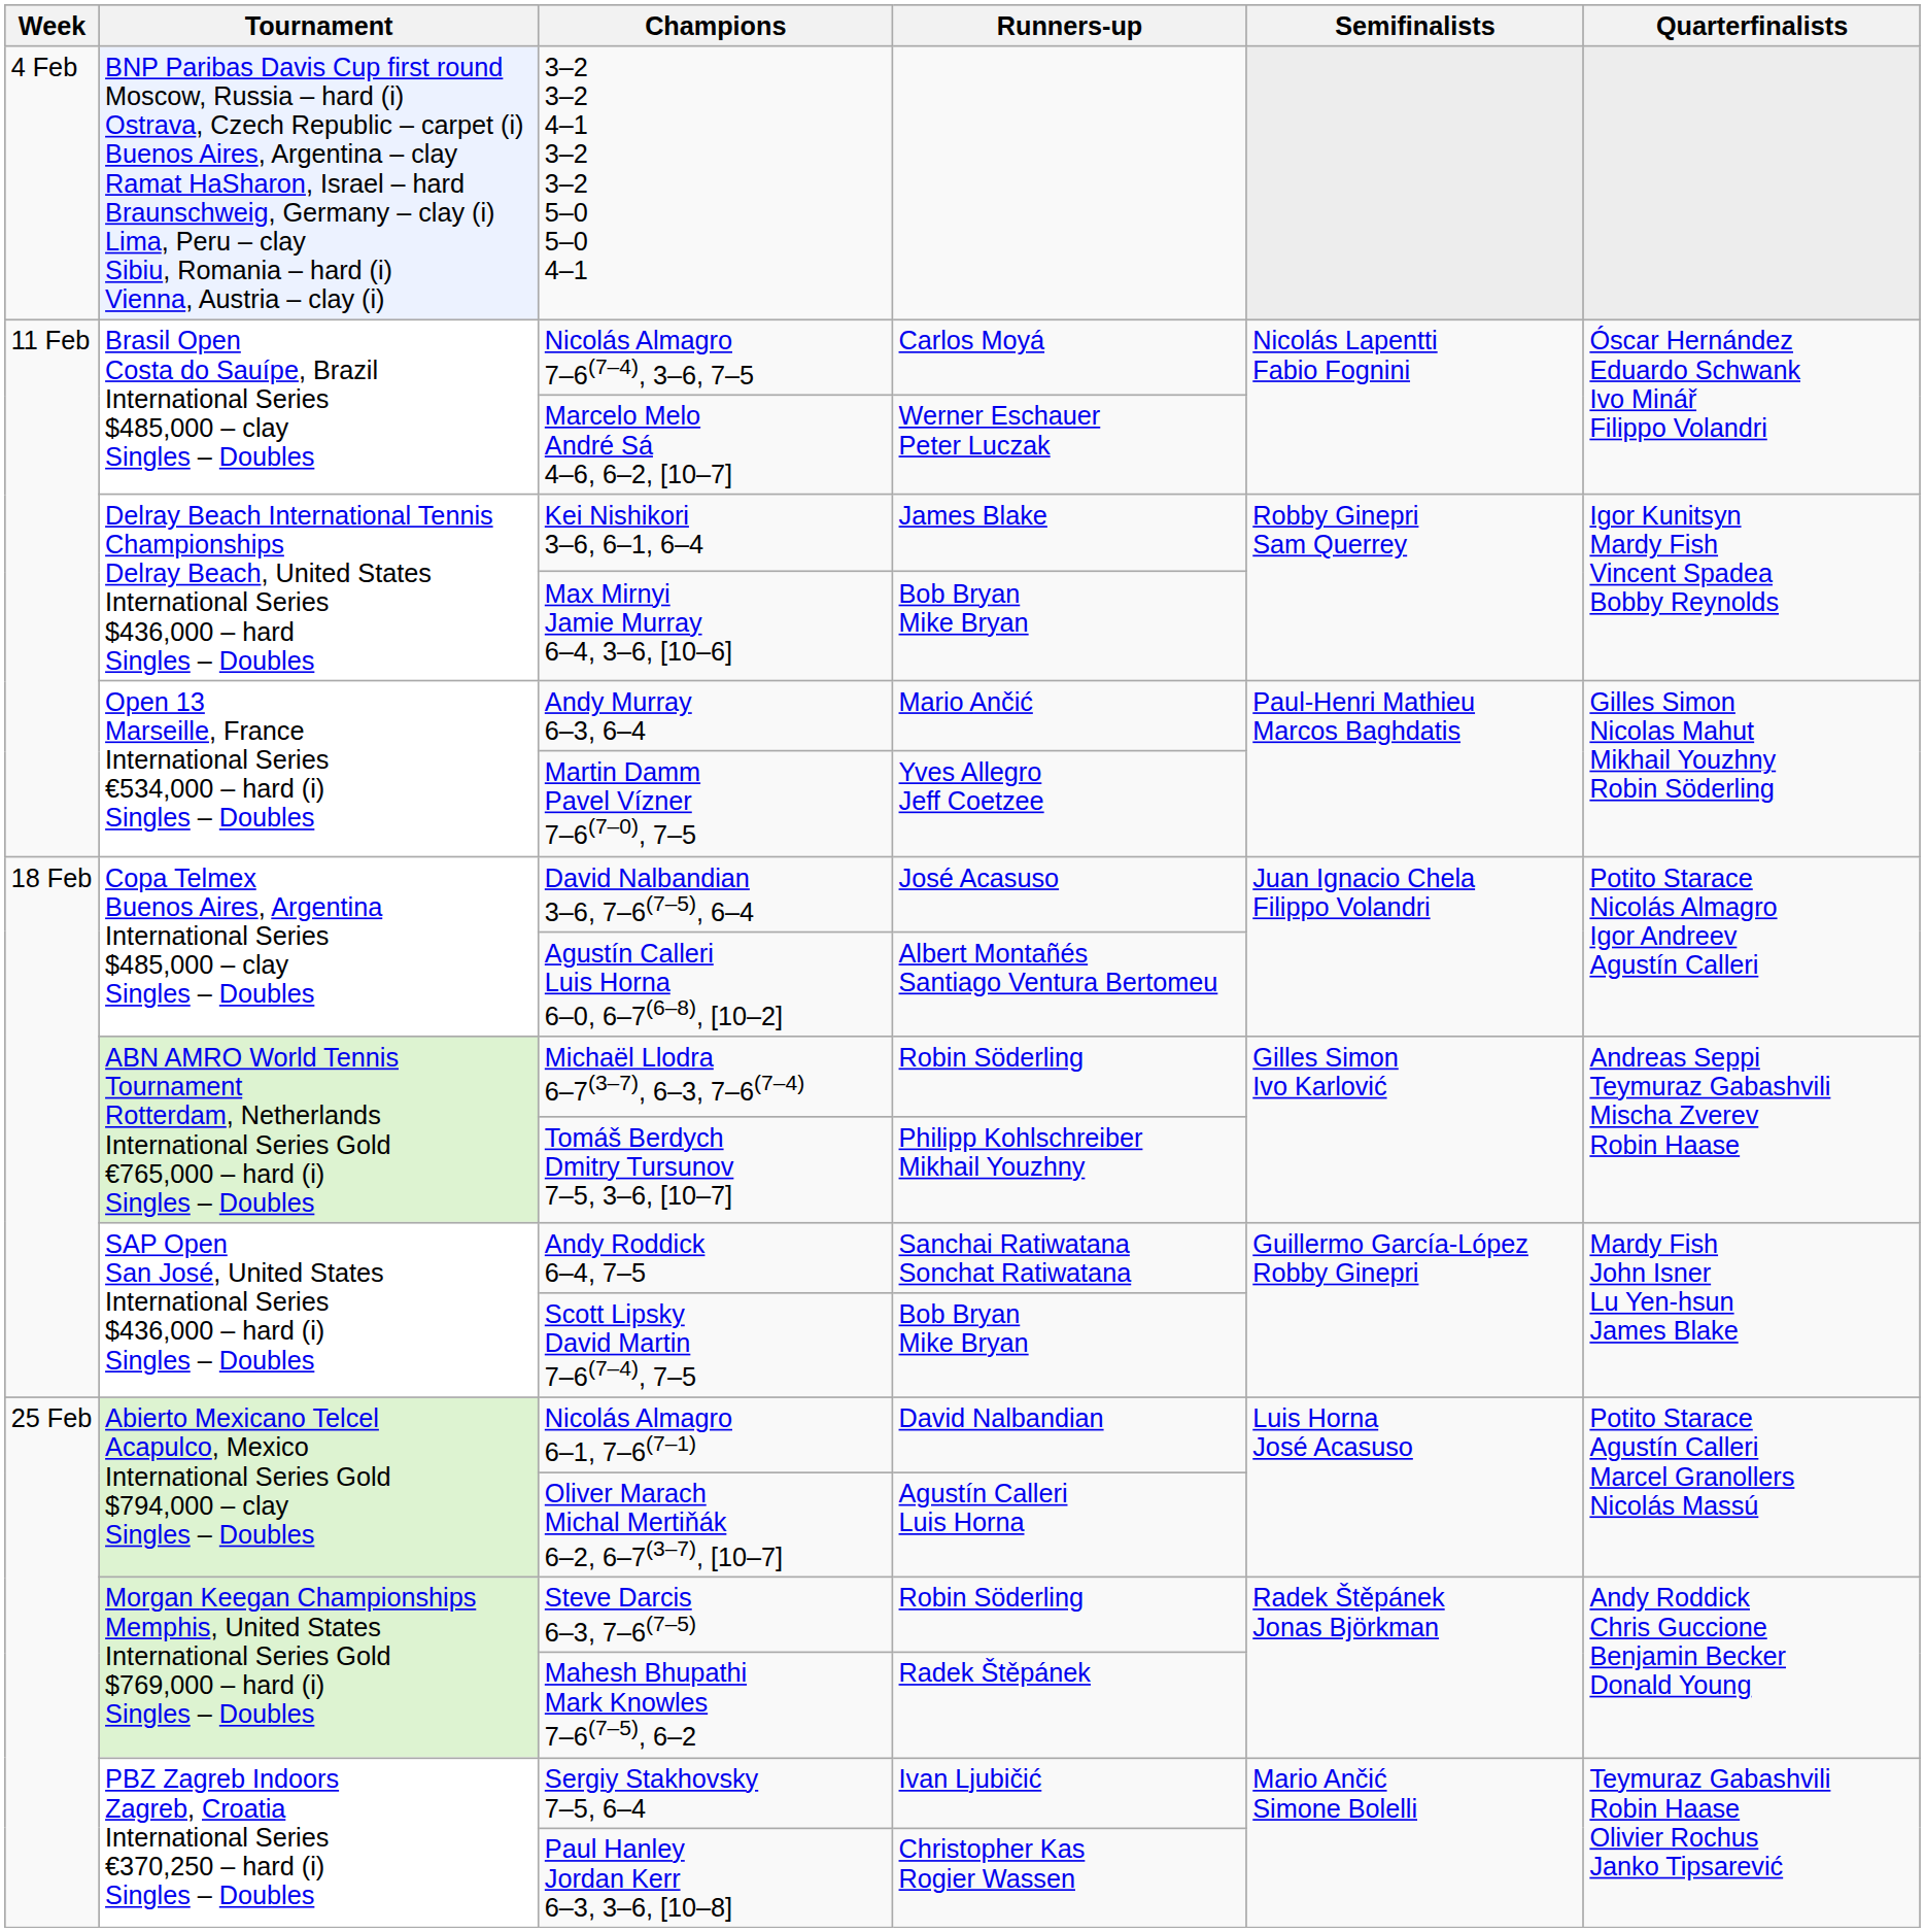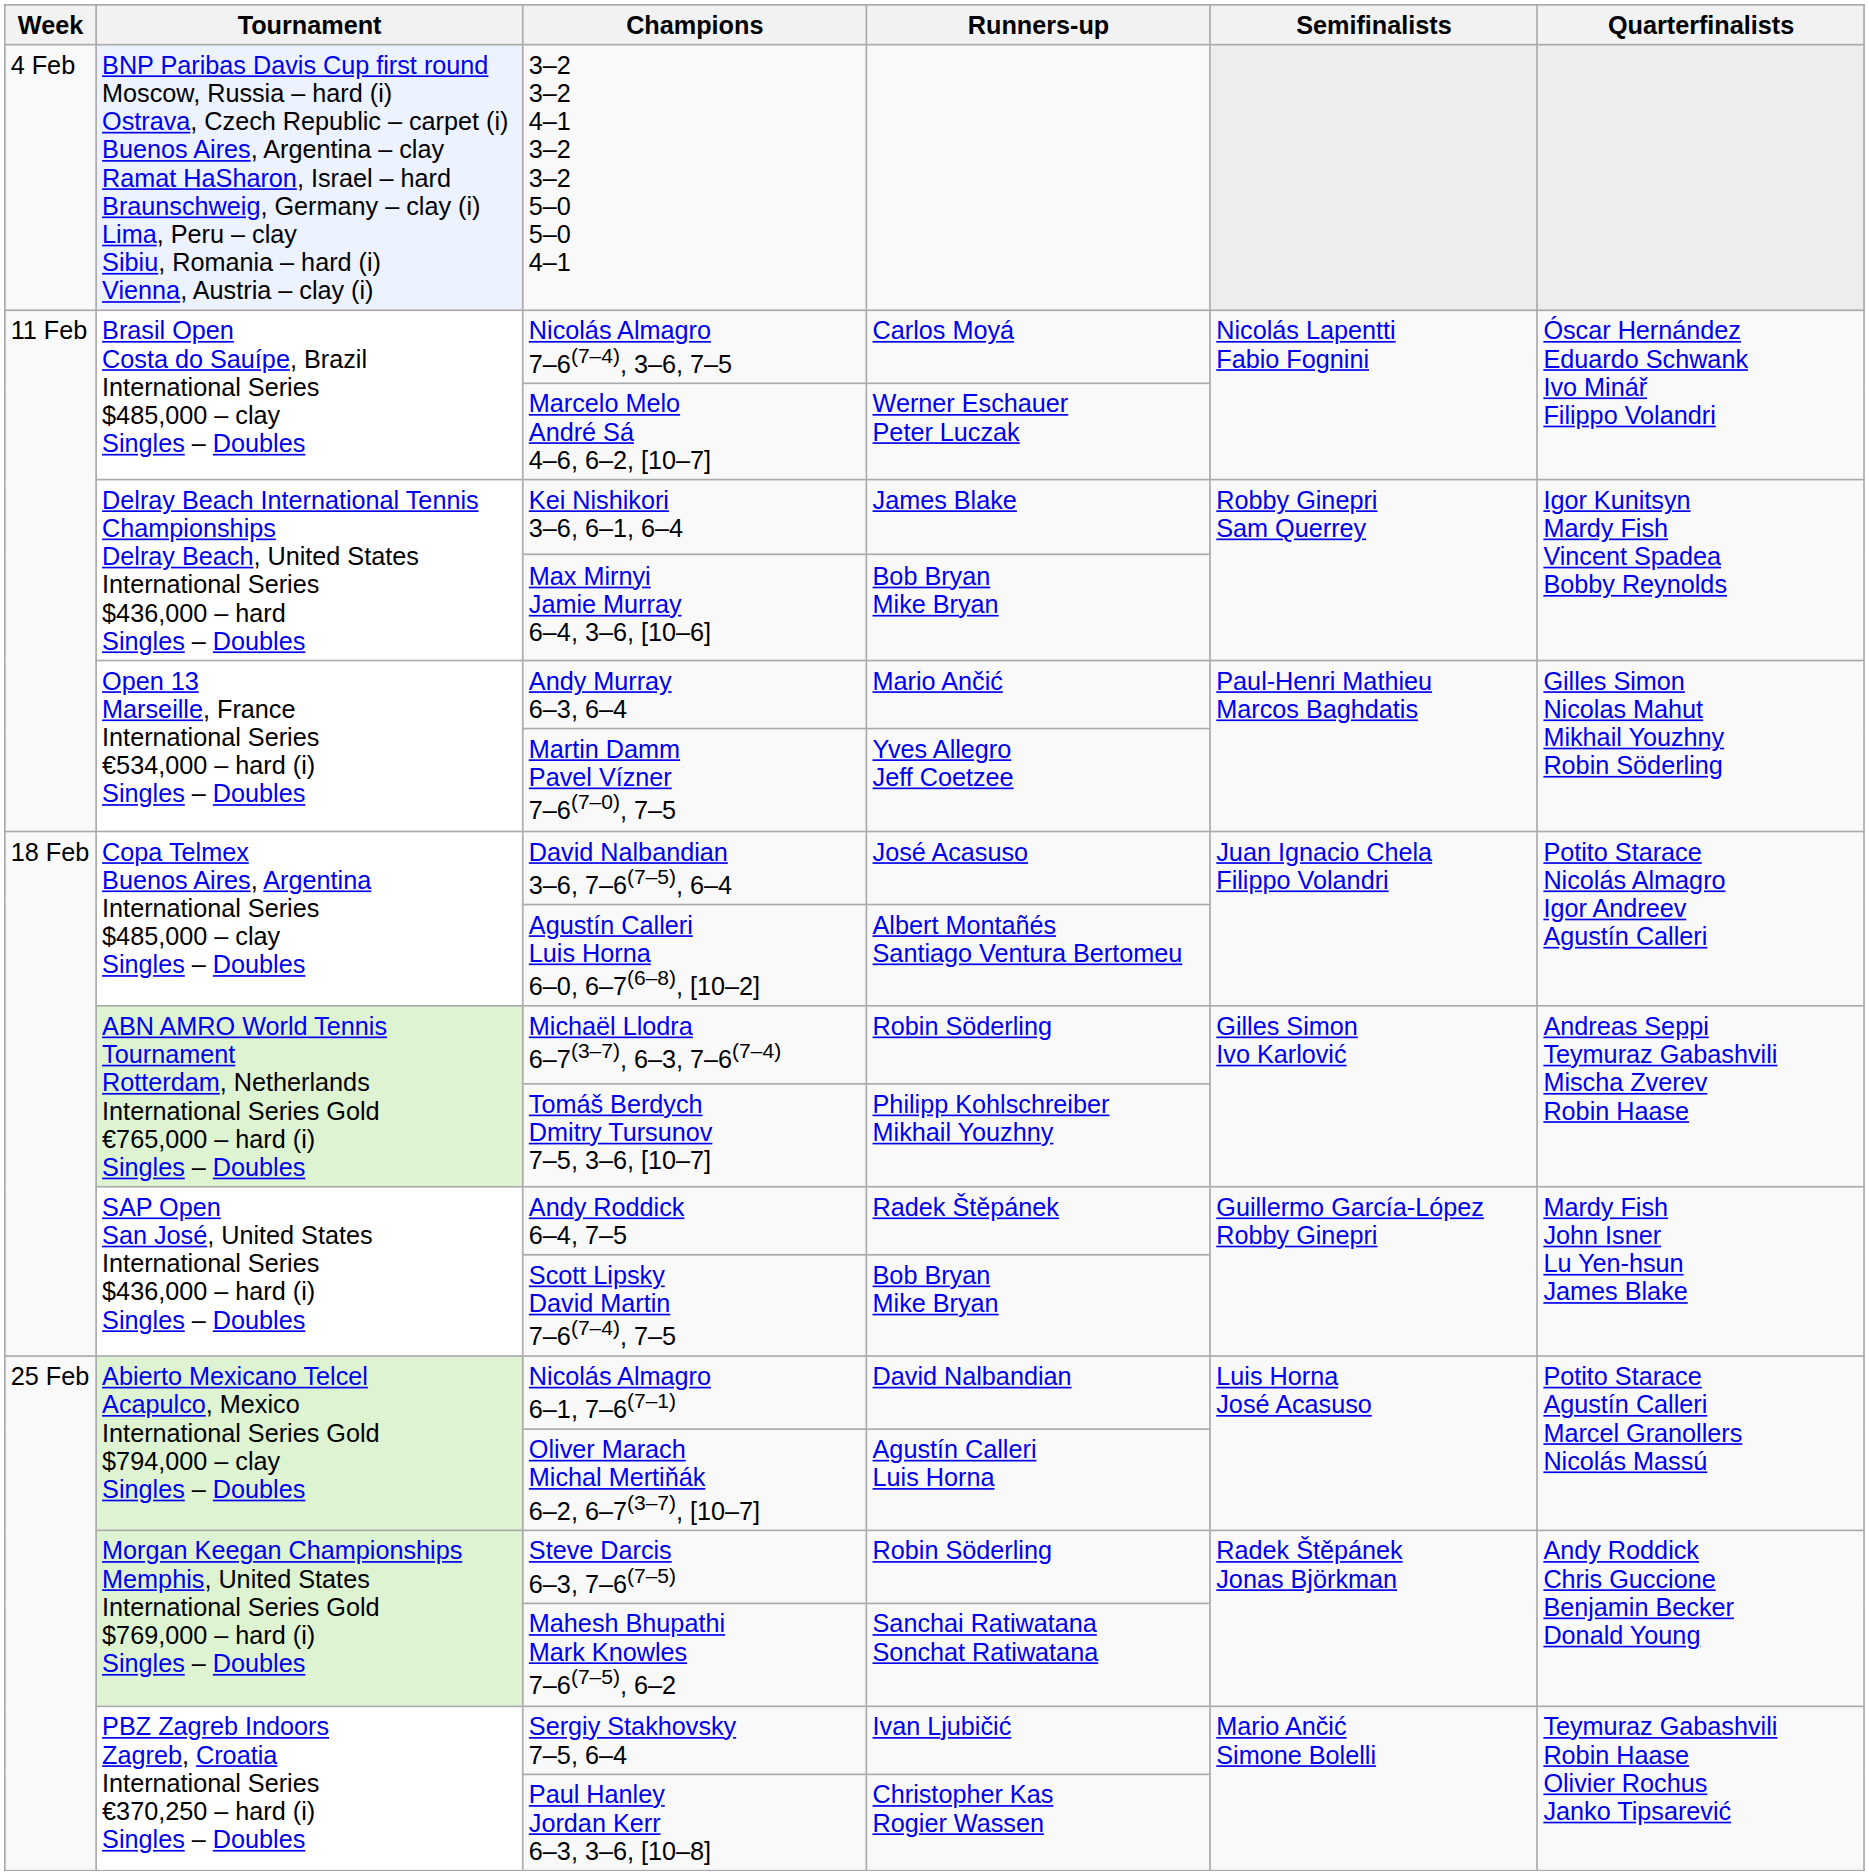 <table class=wikitable style=font-size:95%>
 <tr>
 <th style="width:48px;">Week</th>
 <th style="width:250px;">Tournament</th>
 <th style="width:200px;">Champions</th>
 <th style="width:200px;">Runners-up</th>
 <th style="width:190px;">Semifinalists</th>
 <th style="width:190px;">Quarterfinalists</th>
 </tr>
 <tr valign=top>
 <td>4 Feb</td>
 <td style="background:#ECF2FF;"><a href='#'>BNP Paribas Davis Cup first round</a><br>  Moscow, Russia – hard (i) <br><a href='#'>Ostrava</a>, Czech Republic – carpet (i) <br> <a href='#'>Buenos Aires</a>, Argentina – clay <br>  <a href='#'>Ramat HaSharon</a>, Israel – hard <br>  <a href='#'>Braunschweig</a>, Germany – clay (i) <br> <a href='#'>Lima</a>, Peru – clay <br> <a href='#'>Sibiu</a>, Romania  – hard (i) <br> <a href='#'>Vienna</a>, Austria – clay (i)</td>
 <td> 3–2<br> 3–2<br> 4–1<br> 3–2<br> 3–2<br>  5–0<br> 5–0<br> 4–1</td>
 <td><br><br><br><br><br><br><br></td>
 <td style="background:#ededed;"></td>
 <td style="background:#ededed;"></td>
 </tr>
 <tr valign=top>
 <td rowspan=6>11 Feb</td>
 <td style="background:#FFF;" rowspan=2><a href='#'>Brasil Open</a><br> <a href='#'>Costa do Sauípe</a>, Brazil<br>International Series<br>$485,000 – clay <br><a href='#'>Singles</a> – <a href='#'>Doubles</a></td>
 <td> <a href='#'>Nicolás Almagro</a> <br>7–6<sup>(7–4)</sup>, 3–6, 7–5</td>
 <td> <a href='#'>Carlos Moyá</a></td>
 <td rowspan=2> <a href='#'>Nicolás Lapentti</a><br> <a href='#'>Fabio Fognini</a></td>
 <td rowspan=2> <a href='#'>Óscar Hernández</a><br> <a href='#'>Eduardo Schwank</a> <br>  <a href='#'>Ivo Minář</a><br> <a href='#'>Filippo Volandri</a></td>
 </tr>
 <tr valign=top>
 <td> <a href='#'>Marcelo Melo</a> <br>  <a href='#'>André Sá</a> <br> 4–6, 6–2, [10–7]</td>
 <td> <a href='#'>Werner Eschauer</a> <br>  <a href='#'>Peter Luczak</a></td>
 </tr>
 <tr valign=top>
 <td style="background:#FFF;" rowspan=2><a href='#'>Delray Beach International Tennis Championships</a><br> <a href='#'>Delray Beach</a>, United States<br>International Series<br>$436,000 – hard <br><a href='#'>Singles</a> – <a href='#'>Doubles</a></td>
 <td> <a href='#'>Kei Nishikori</a><br>3–6, 6–1, 6–4</td>
 <td> <a href='#'>James Blake</a></td>
 <td rowspan=2> <a href='#'>Robby Ginepri</a><br>  <a href='#'>Sam Querrey</a></td>
 <td rowspan=2> <a href='#'>Igor Kunitsyn</a><br> <a href='#'>Mardy Fish</a> <br> <a href='#'>Vincent Spadea</a> <br>  <a href='#'>Bobby Reynolds</a></td>
 </tr>
 <tr valign=top>
 <td> <a href='#'>Max Mirnyi</a> <br>  <a href='#'>Jamie Murray</a><br>6–4, 3–6, [10–6]</td>
 <td> <a href='#'>Bob Bryan</a> <br>  <a href='#'>Mike Bryan</a></td>
 </tr>
 <tr valign=top>
 <td style="background:#FFF;" rowspan=2><a href='#'>Open 13</a><br> <a href='#'>Marseille</a>, France<br>International Series<br>€534,000 – hard (i) <br><a href='#'>Singles</a> – <a href='#'>Doubles</a></td>
 <td> <a href='#'>Andy Murray</a><br>6–3, 6–4</td>
 <td> <a href='#'>Mario Ančić</a> <br></td>
 <td rowspan=2> <a href='#'>Paul-Henri Mathieu</a> <br> <a href='#'>Marcos Baghdatis</a><br></td>
 <td rowspan=2> <a href='#'>Gilles Simon</a><br>  <a href='#'>Nicolas Mahut</a> <br> <a href='#'>Mikhail Youzhny</a><br>  <a href='#'>Robin Söderling</a></td>
 </tr>
 <tr valign=top>
 <td> <a href='#'>Martin Damm</a> <br>  <a href='#'>Pavel Vízner</a> <br> 7–6<sup>(7–0)</sup>, 7–5</td>
 <td> <a href='#'>Yves Allegro</a> <br>  <a href='#'>Jeff Coetzee</a></td>
 </tr>
 <tr valign=top>
 <td rowspan=6>18 Feb</td>
 <td style="background:#FFF;" rowspan=2><a href='#'>Copa Telmex</a><br> <a href='#'>Buenos Aires</a>, <a href='#'>Argentina</a><br>International Series<br>$485,000 – clay <br><a href='#'>Singles</a> – <a href='#'>Doubles</a></td>
 <td> <a href='#'>David Nalbandian</a><br>3–6, 7–6<sup>(7–5)</sup>, 6–4</td>
 <td> <a href='#'>José Acasuso</a></td>
 <td rowspan=2> <a href='#'>Juan Ignacio Chela</a><br> <a href='#'>Filippo Volandri</a></td>
 <td rowspan=2> <a href='#'>Potito Starace</a><br>  <a href='#'>Nicolás Almagro</a><br> <a href='#'>Igor Andreev</a><br> <a href='#'>Agustín Calleri</a></td>
 </tr>
 <tr valign=top>
 <td> <a href='#'>Agustín Calleri</a> <br>  <a href='#'>Luis Horna</a><br>6–0, 6–7<sup>(6–8)</sup>, [10–2]</td>
 <td> <a href='#'>Albert Montañés</a> <br>  <a href='#'>Santiago Ventura Bertomeu</a></td>
 </tr>
 <tr valign=top>
 <td style="background:#DDF3D1;" rowspan=2><a href='#'>ABN AMRO World Tennis Tournament</a><br> <a href='#'>Rotterdam</a>, Netherlands<br>International Series Gold<br>€765,000 – hard (i) <br><a href='#'>Singles</a> – <a href='#'>Doubles</a></td>
 <td> <a href='#'>Michaël Llodra</a><br> 6–7<sup>(3–7)</sup>, 6–3, 7–6<sup>(7–4)</sup></td>
 <td> <a href='#'>Robin Söderling</a></td>
 <td rowspan=2> <a href='#'>Gilles Simon</a><br> <a href='#'>Ivo Karlović</a></td>
 <td rowspan=2> <a href='#'>Andreas Seppi</a> <br>  <a href='#'>Teymuraz Gabashvili</a> <br>  <a href='#'>Mischa Zverev</a> <br>  <a href='#'>Robin Haase</a></td>
 </tr>
 <tr valign=top>
 <td> <a href='#'>Tomáš Berdych</a> <br>  <a href='#'>Dmitry Tursunov</a><br>7–5, 3–6, [10–7]</td>
 <td> <a href='#'>Philipp Kohlschreiber</a> <br>  <a href='#'>Mikhail Youzhny</a></td>
 </tr>
 <tr valign=top>
 <td style="background:#FFF;" rowspan=2><a href='#'>SAP Open</a><br> <a href='#'>San José</a>, United States<br>International Series<br>$436,000 – hard (i) <br><a href='#'>Singles</a> – <a href='#'>Doubles</a></td>
 <td> <a href='#'>Andy Roddick</a><br> 6–4, 7–5</td>
-<td> <a href='#'>Sanchai Ratiwatana</a> <br>  <a href='#'>Sonchat Ratiwatana</a></td>
+<td> <a href='#'>Radek Štěpánek</a></td>
 <td rowspan=2> <a href='#'>Guillermo García-López</a><br>   <a href='#'>Robby Ginepri</a></td>
 <td rowspan=2> <a href='#'>Mardy Fish</a><br> <a href='#'>John Isner</a> <br> <a href='#'>Lu Yen-hsun</a><br> <a href='#'>James Blake</a></td>
 </tr>
 <tr valign=top>
 <td> <a href='#'>Scott Lipsky</a> <br>  <a href='#'>David Martin</a><br> 7–6<sup>(7–4)</sup>, 7–5</td>
 <td> <a href='#'>Bob Bryan</a> <br>  <a href='#'>Mike Bryan</a></td>
 </tr>
 <tr valign=top>
 <td rowspan=6>25 Feb</td>
 <td style="background:#DDF3D1;" rowspan=2><a href='#'>Abierto Mexicano Telcel</a><br> <a href='#'>Acapulco</a>, Mexico<br>International Series Gold<br>$794,000 – clay <br><a href='#'>Singles</a> – <a href='#'>Doubles</a></td>
 <td> <a href='#'>Nicolás Almagro</a><br> 6–1, 7–6<sup>(7–1)</sup></td>
 <td> <a href='#'>David Nalbandian</a></td>
 <td rowspan=2> <a href='#'>Luis Horna</a><br> <a href='#'>José Acasuso</a></td>
 <td rowspan=2> <a href='#'>Potito Starace</a><br>  <a href='#'>Agustín Calleri</a><br> <a href='#'>Marcel Granollers</a><br> <a href='#'>Nicolás Massú</a></td>
 </tr>
 <tr valign=top>
 <td> <a href='#'>Oliver Marach</a> <br>  <a href='#'>Michal Mertiňák</a><br> 6–2, 6–7<sup>(3–7)</sup>, [10–7]</td>
 <td> <a href='#'>Agustín Calleri</a> <br>  <a href='#'>Luis Horna</a></td>
 </tr>
 <tr valign=top>
 <td style="background:#DDF3D1;" rowspan=2><a href='#'>Morgan Keegan Championships</a><br> <a href='#'>Memphis</a>, United States<br>International Series Gold<br>$769,000 – hard (i) <br><a href='#'>Singles</a> – <a href='#'>Doubles</a></td>
 <td> <a href='#'>Steve Darcis</a><br>6–3, 7–6<sup>(7–5)</sup></td>
 <td> <a href='#'>Robin Söderling</a></td>
 <td rowspan=2> <a href='#'>Radek Štěpánek</a><br>  <a href='#'>Jonas Björkman</a></td>
 <td rowspan=2> <a href='#'>Andy Roddick</a><br> <a href='#'>Chris Guccione</a> <br> <a href='#'>Benjamin Becker</a><br> <a href='#'>Donald Young</a></td>
 </tr>
 <tr valign=top>
 <td> <a href='#'>Mahesh Bhupathi</a> <br>  <a href='#'>Mark Knowles</a><br>7–6<sup>(7–5)</sup>, 6–2</td>
-<td> <a href='#'>Radek Štěpánek</a></td>
+<td> <a href='#'>Sanchai Ratiwatana</a> <br>  <a href='#'>Sonchat Ratiwatana</a></td>
 </tr>
 <tr valign=top>
 <td style="background:#FFF;" rowspan=2><a href='#'>PBZ Zagreb Indoors</a><br>  <a href='#'>Zagreb</a>, <a href='#'>Croatia</a><br>International Series<br>€370,250 – hard (i) <br><a href='#'>Singles</a> – <a href='#'>Doubles</a></td>
 <td> <a href='#'>Sergiy Stakhovsky</a><br> 7–5, 6–4</td>
 <td> <a href='#'>Ivan Ljubičić</a></td>
 <td rowspan=2> <a href='#'>Mario Ančić</a> <br>  <a href='#'>Simone Bolelli</a><br></td>
 <td rowspan=2> <a href='#'>Teymuraz Gabashvili</a><br> <a href='#'>Robin Haase</a> <br> <a href='#'>Olivier Rochus</a> <br>  <a href='#'>Janko Tipsarević</a></td>
 </tr>
 <tr valign=top>
 <td> <a href='#'>Paul Hanley</a> <br>  <a href='#'>Jordan Kerr</a> <br> 6–3, 3–6, [10–8]</td>
 <td> <a href='#'>Christopher Kas</a> <br>  <a href='#'>Rogier Wassen</a></td>
 </tr>
 </table>
